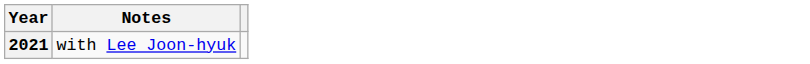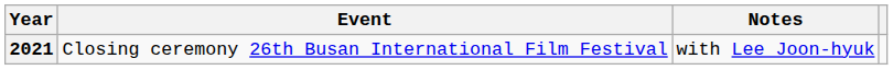 <table class="wikitable sortable plainrowheaders">
 <tr>
 <th scope="col">Year</th>
+<th scope="col">Event</th>
 <th scope="col">Notes</th>
 <th scope="col" class="unsortable"></th>
 </tr>
 <tr>
 <th scope="row">2021</th>
+<td>Closing ceremony <a href='#'>26th Busan International Film Festival</a></td>
 <td>with <a href='#'>Lee Joon-hyuk</a></td>
 <td></td>
 </tr>
 </table>
